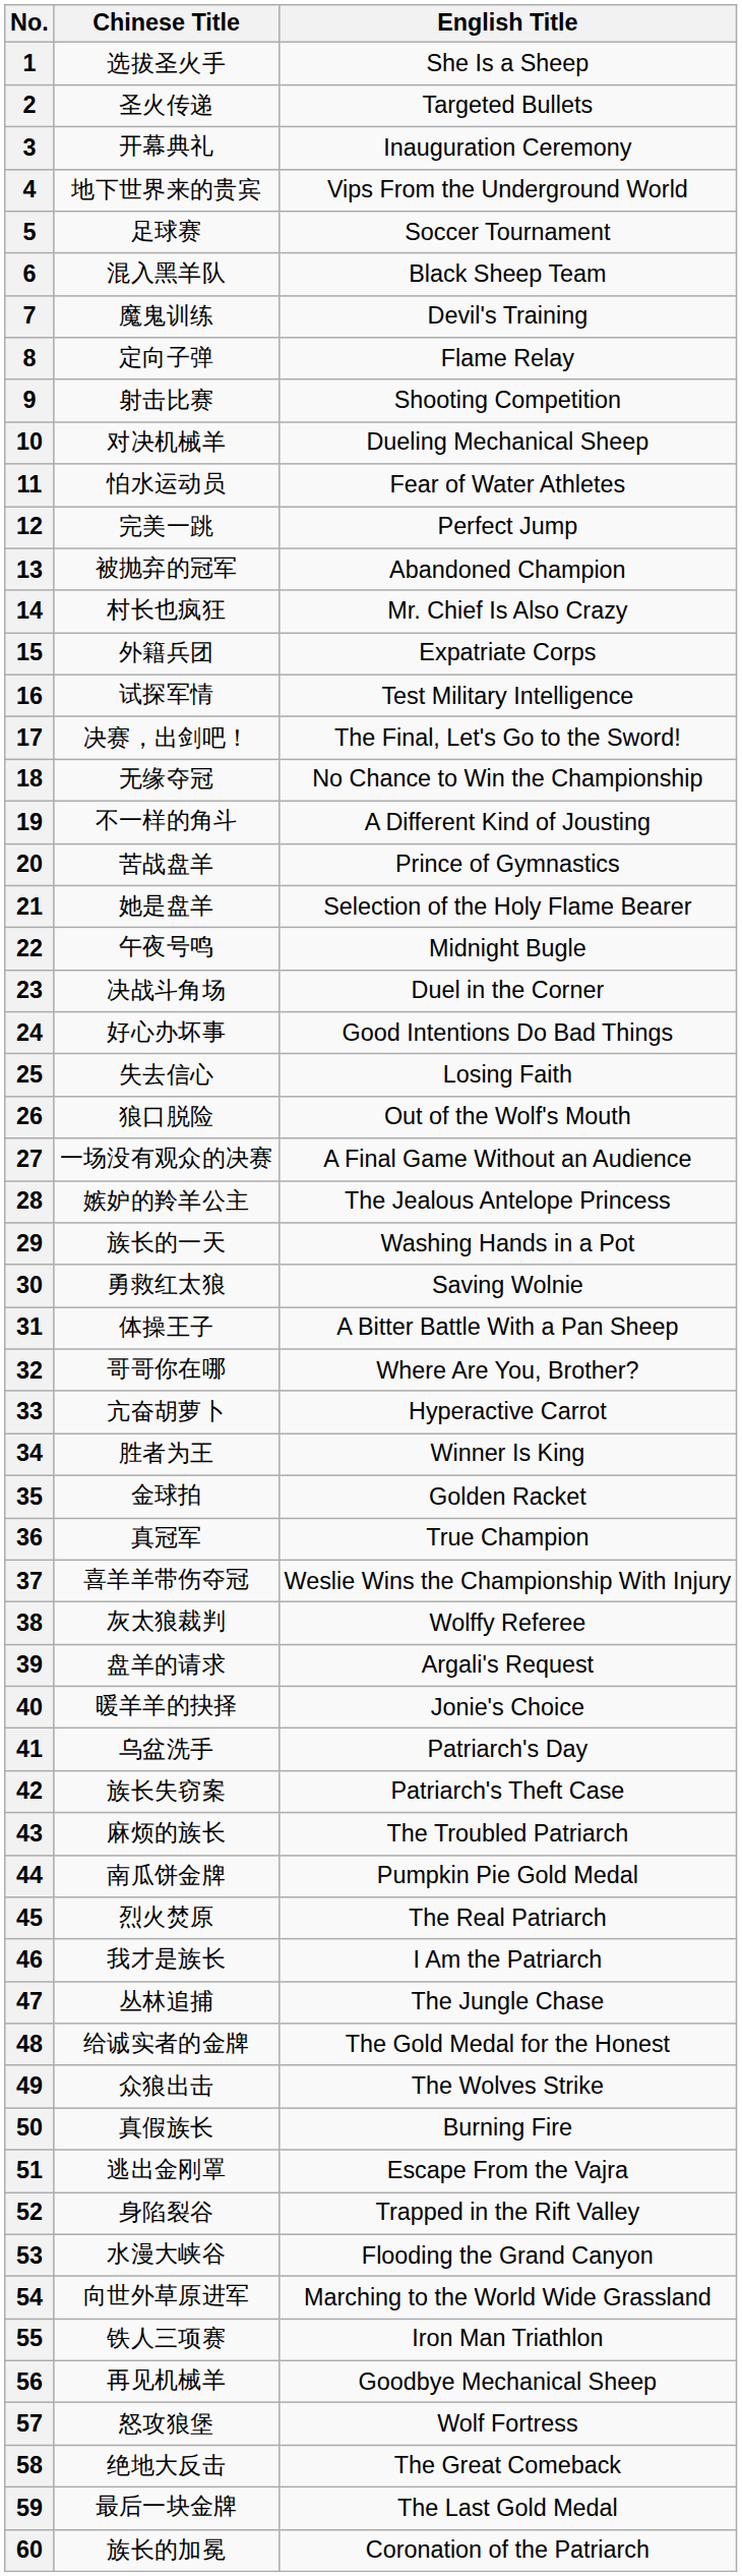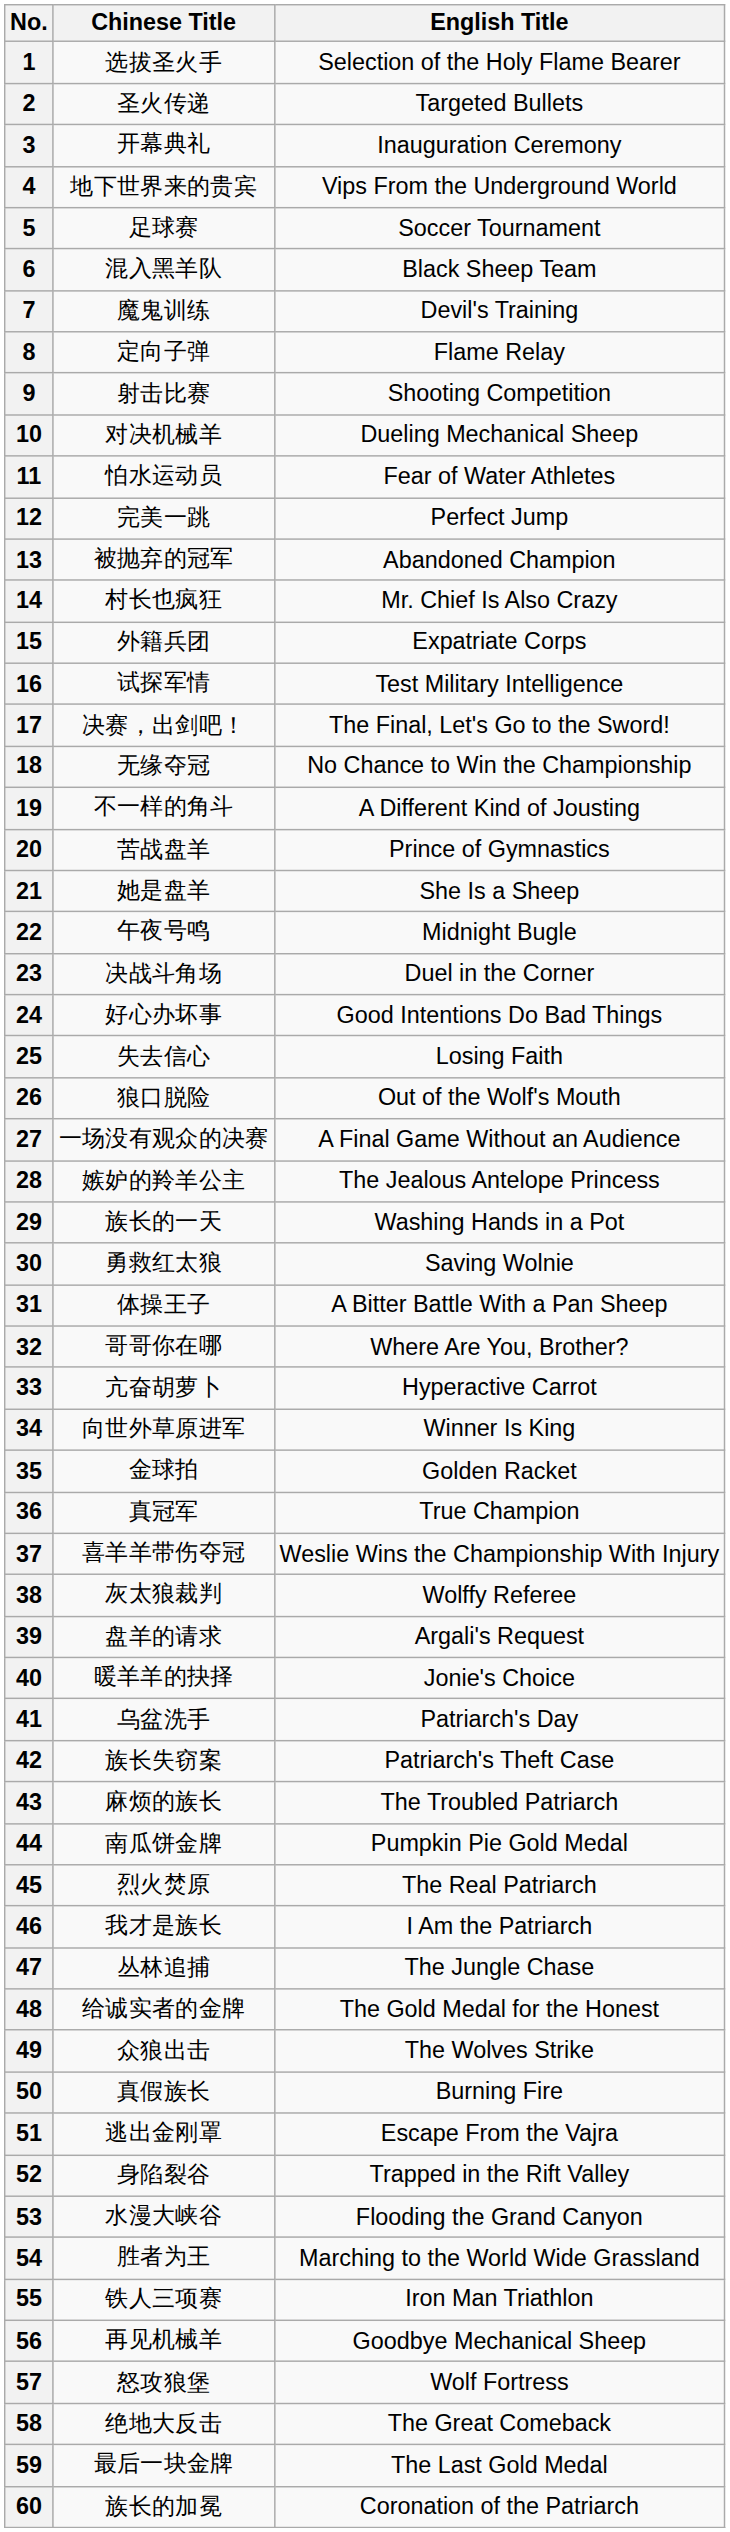 <table class="wikitable" style="text-align:center;">
 <tr>
 <th>No.</th>
 <th>Chinese Title</th>
 <th>English Title</th>
 </tr>
 <tr>
 <th>1</th>
 <td>选拔圣火手</td>
-<td>She Is a Sheep</td>
+<td>Selection of the Holy Flame Bearer</td>
 </tr>
 <tr>
 <th>2</th>
 <td>圣火传递</td>
 <td>Targeted Bullets</td>
 </tr>
 <tr>
 <th>3</th>
 <td>开幕典礼</td>
 <td>Inauguration Ceremony</td>
 </tr>
 <tr>
 <th>4</th>
 <td>地下世界来的贵宾</td>
 <td>Vips From the Underground World</td>
 </tr>
 <tr>
 <th>5</th>
 <td>足球赛</td>
 <td>Soccer Tournament</td>
 </tr>
 <tr>
 <th>6</th>
 <td>混入黑羊队</td>
 <td>Black Sheep Team</td>
 </tr>
 <tr>
 <th>7</th>
 <td>魔鬼训练</td>
 <td>Devil's Training</td>
 </tr>
 <tr>
 <th>8</th>
 <td>定向子弹</td>
 <td>Flame Relay</td>
 </tr>
 <tr>
 <th>9</th>
 <td>射击比赛</td>
 <td>Shooting Competition</td>
 </tr>
 <tr>
 <th>10</th>
 <td>对决机械羊</td>
 <td>Dueling Mechanical Sheep</td>
 </tr>
 <tr>
 <th>11</th>
 <td>怕水运动员</td>
 <td>Fear of Water Athletes</td>
 </tr>
 <tr>
 <th>12</th>
 <td>完美一跳</td>
 <td>Perfect Jump</td>
 </tr>
 <tr>
 <th>13</th>
 <td>被抛弃的冠军</td>
 <td>Abandoned Champion</td>
 </tr>
 <tr>
 <th>14</th>
 <td>村长也疯狂</td>
 <td>Mr. Chief Is Also Crazy</td>
 </tr>
 <tr>
 <th>15</th>
 <td>外籍兵团</td>
 <td>Expatriate Corps</td>
 </tr>
 <tr>
 <th>16</th>
 <td>试探军情</td>
 <td>Test Military Intelligence</td>
 </tr>
 <tr>
 <th>17</th>
 <td>决赛，出剑吧！</td>
 <td>The Final, Let's Go to the Sword!</td>
 </tr>
 <tr>
 <th>18</th>
 <td>无缘夺冠</td>
 <td>No Chance to Win the Championship</td>
 </tr>
 <tr>
 <th>19</th>
 <td>不一样的角斗</td>
 <td>A Different Kind of Jousting</td>
 </tr>
 <tr>
 <th>20</th>
 <td>苦战盘羊</td>
 <td>Prince of Gymnastics</td>
 </tr>
 <tr>
 <th>21</th>
 <td>她是盘羊</td>
-<td>Selection of the Holy Flame Bearer</td>
+<td>She Is a Sheep</td>
 </tr>
 <tr>
 <th>22</th>
 <td>午夜号鸣</td>
 <td>Midnight Bugle</td>
 </tr>
 <tr>
 <th>23</th>
 <td>决战斗角场</td>
 <td>Duel in the Corner</td>
 </tr>
 <tr>
 <th>24</th>
 <td>好心办坏事</td>
 <td>Good Intentions Do Bad Things</td>
 </tr>
 <tr>
 <th>25</th>
 <td>失去信心</td>
 <td>Losing Faith</td>
 </tr>
 <tr>
 <th>26</th>
 <td>狼口脱险</td>
 <td>Out of the Wolf's Mouth</td>
 </tr>
 <tr>
 <th>27</th>
 <td>一场没有观众的决赛</td>
 <td>A Final Game Without an Audience</td>
 </tr>
 <tr>
 <th>28</th>
 <td>嫉妒的羚羊公主</td>
 <td>The Jealous Antelope Princess</td>
 </tr>
 <tr>
 <th>29</th>
 <td>族长的一天</td>
 <td>Washing Hands in a Pot</td>
 </tr>
 <tr>
 <th>30</th>
 <td>勇救红太狼</td>
 <td>Saving Wolnie</td>
 </tr>
 <tr>
 <th>31</th>
 <td>体操王子</td>
 <td>A Bitter Battle With a Pan Sheep</td>
 </tr>
 <tr>
 <th>32</th>
 <td>哥哥你在哪</td>
 <td>Where Are You, Brother?</td>
 </tr>
 <tr>
 <th>33</th>
 <td>亢奋胡萝卜</td>
 <td>Hyperactive Carrot</td>
 </tr>
 <tr>
 <th>34</th>
-<td>胜者为王</td>
+<td>向世外草原进军</td>
 <td>Winner Is King</td>
 </tr>
 <tr>
 <th>35</th>
 <td>金球拍</td>
 <td>Golden Racket</td>
 </tr>
 <tr>
 <th>36</th>
 <td>真冠军</td>
 <td>True Champion</td>
 </tr>
 <tr>
 <th>37</th>
 <td>喜羊羊带伤夺冠</td>
 <td>Weslie Wins the Championship With Injury</td>
 </tr>
 <tr>
 <th>38</th>
 <td>灰太狼裁判</td>
 <td>Wolffy Referee</td>
 </tr>
 <tr>
 <th>39</th>
 <td>盘羊的请求</td>
 <td>Argali's Request</td>
 </tr>
 <tr>
 <th>40</th>
 <td>暖羊羊的抉择</td>
 <td>Jonie's Choice</td>
 </tr>
 <tr>
 <th>41</th>
 <td>乌盆洗手</td>
 <td>Patriarch's Day</td>
 </tr>
 <tr>
 <th>42</th>
 <td>族长失窃案</td>
 <td>Patriarch's Theft Case</td>
 </tr>
 <tr>
 <th>43</th>
 <td>麻烦的族长</td>
 <td>The Troubled Patriarch</td>
 </tr>
 <tr>
 <th>44</th>
 <td>南瓜饼金牌</td>
 <td>Pumpkin Pie Gold Medal</td>
 </tr>
 <tr>
 <th>45</th>
 <td>烈火焚原</td>
 <td>The Real Patriarch</td>
 </tr>
 <tr>
 <th>46</th>
 <td>我才是族长</td>
 <td>I Am the Patriarch</td>
 </tr>
 <tr>
 <th>47</th>
 <td>丛林追捕</td>
 <td>The Jungle Chase</td>
 </tr>
 <tr>
 <th>48</th>
 <td>给诚实者的金牌</td>
 <td>The Gold Medal for the Honest</td>
 </tr>
 <tr>
 <th>49</th>
 <td>众狼出击</td>
 <td>The Wolves Strike</td>
 </tr>
 <tr>
 <th>50</th>
 <td>真假族长</td>
 <td>Burning Fire</td>
 </tr>
 <tr>
 <th>51</th>
 <td>逃出金刚罩</td>
 <td>Escape From the Vajra</td>
 </tr>
 <tr>
 <th>52</th>
 <td>身陷裂谷</td>
 <td>Trapped in the Rift Valley</td>
 </tr>
 <tr>
 <th>53</th>
 <td>水漫大峡谷</td>
 <td>Flooding the Grand Canyon</td>
 </tr>
 <tr>
 <th>54</th>
-<td>向世外草原进军</td>
+<td>胜者为王</td>
 <td>Marching to the World Wide Grassland</td>
 </tr>
 <tr>
 <th>55</th>
 <td>铁人三项赛</td>
 <td>Iron Man Triathlon</td>
 </tr>
 <tr>
 <th>56</th>
 <td>再见机械羊</td>
 <td>Goodbye Mechanical Sheep</td>
 </tr>
 <tr>
 <th>57</th>
 <td>怒攻狼堡</td>
 <td>Wolf Fortress</td>
 </tr>
 <tr>
 <th>58</th>
 <td>绝地大反击</td>
 <td>The Great Comeback</td>
 </tr>
 <tr>
 <th>59</th>
 <td>最后一块金牌</td>
 <td>The Last Gold Medal</td>
 </tr>
 <tr>
 <th>60</th>
 <td>族长的加冕</td>
 <td>Coronation of the Patriarch</td>
 </tr>
 <tr>
 </tr>
 </table>
